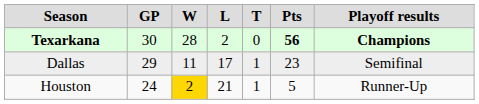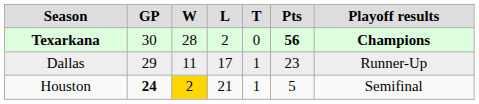 <table class="wikitable" width=40%>
 <tr style="font-weight:bold; background-color:#dddddd;" align="center" |>
 <td>Season</td>
 <td>GP</td>
 <td>W</td>
 <td>L</td>
 <td>T</td>
 <td>Pts</td>
 <td>Playoff results</td>
 </tr>
 <tr align="center" bgcolor=ddffdd>
 <td><strong>Texarkana</strong></td>
 <td>30</td>
 <td>28</td>
 <td>2</td>
 <td>0</td>
 <td><strong>56</strong></td>
 <td><strong>Champions</strong></td>
 </tr>
 <tr align="center" bgcolor=eeeeee>
 <td>Dallas</td>
 <td>29</td>
 <td>11</td>
 <td>17</td>
 <td>1</td>
 <td>23</td>
-<td>Semifinal</td>
+<td>Runner-Up</td>
 </tr>
 <tr align="center">
 <td>Houston</td>
-<td>24</td>
+<td><strong>24</strong></td>
 <td style="background: gold;">2</td>
 <td>21</td>
 <td>1</td>
 <td>5</td>
-<td>Runner-Up</td>
+<td>Semifinal</td>
 </tr>
 </table>
